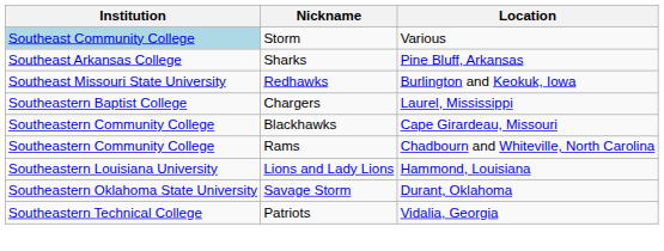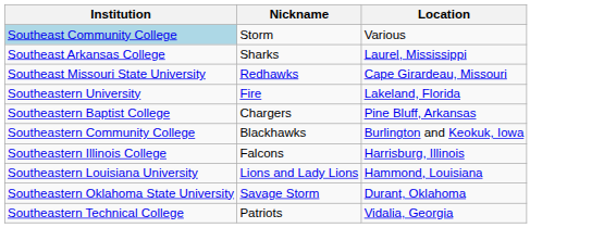 <table class="wikitable">
 <tr>
 <th>Institution</th>
 <th>Nickname</th>
 <th>Location</th>
 </tr>
 <tr>
 <td style="background: lightblue;"><a href='#'>Southeast Community College</a></td>
 <td>Storm</td>
 <td>Various</td>
 </tr>
 <tr>
 <td><a href='#'>Southeast Arkansas College</a></td>
 <td>Sharks</td>
-<td><a href='#'>Pine Bluff, Arkansas</a></td>
+<td><a href='#'>Laurel, Mississippi</a></td>
 </tr>
 <tr>
 <td><a href='#'>Southeast Missouri State University</a></td>
 <td><a href='#'>Redhawks</a></td>
-<td><a href='#'>Burlington</a> and <a href='#'>Keokuk, Iowa</a></td>
+<td><a href='#'>Cape Girardeau, Missouri</a></td>
+</tr>
+<tr>
+<td><a href='#'>Southeastern University</a></td>
+<td><a href='#'>Fire</a></td>
+<td><a href='#'>Lakeland, Florida</a></td>
 </tr>
 <tr>
 <td><a href='#'>Southeastern Baptist College</a></td>
 <td>Chargers</td>
-<td><a href='#'>Laurel, Mississippi</a></td>
+<td><a href='#'>Pine Bluff, Arkansas</a></td>
 </tr>
 <tr>
 <td><a href='#'>Southeastern Community College</a></td>
 <td>Blackhawks</td>
-<td><a href='#'>Cape Girardeau, Missouri</a></td>
+<td><a href='#'>Burlington</a> and <a href='#'>Keokuk, Iowa</a></td>
 </tr>
 <tr>
-<td><a href='#'>Southeastern Community College</a></td>
-<td>Rams</td>
-<td><a href='#'>Chadbourn</a> and <a href='#'>Whiteville, North Carolina</a></td>
+<td><a href='#'>Southeastern Illinois College</a></td>
+<td>Falcons</td>
+<td><a href='#'>Harrisburg, Illinois</a></td>
 </tr>
 <tr>
 <td><a href='#'>Southeastern Louisiana University</a></td>
 <td><a href='#'>Lions and Lady Lions</a></td>
 <td><a href='#'>Hammond, Louisiana</a></td>
 </tr>
 <tr>
 <td><a href='#'>Southeastern Oklahoma State University</a></td>
 <td><a href='#'>Savage Storm</a></td>
 <td><a href='#'>Durant, Oklahoma</a></td>
 </tr>
 <tr>
 <td><a href='#'>Southeastern Technical College</a></td>
 <td>Patriots</td>
 <td><a href='#'>Vidalia, Georgia</a></td>
 </tr>
 </table>
